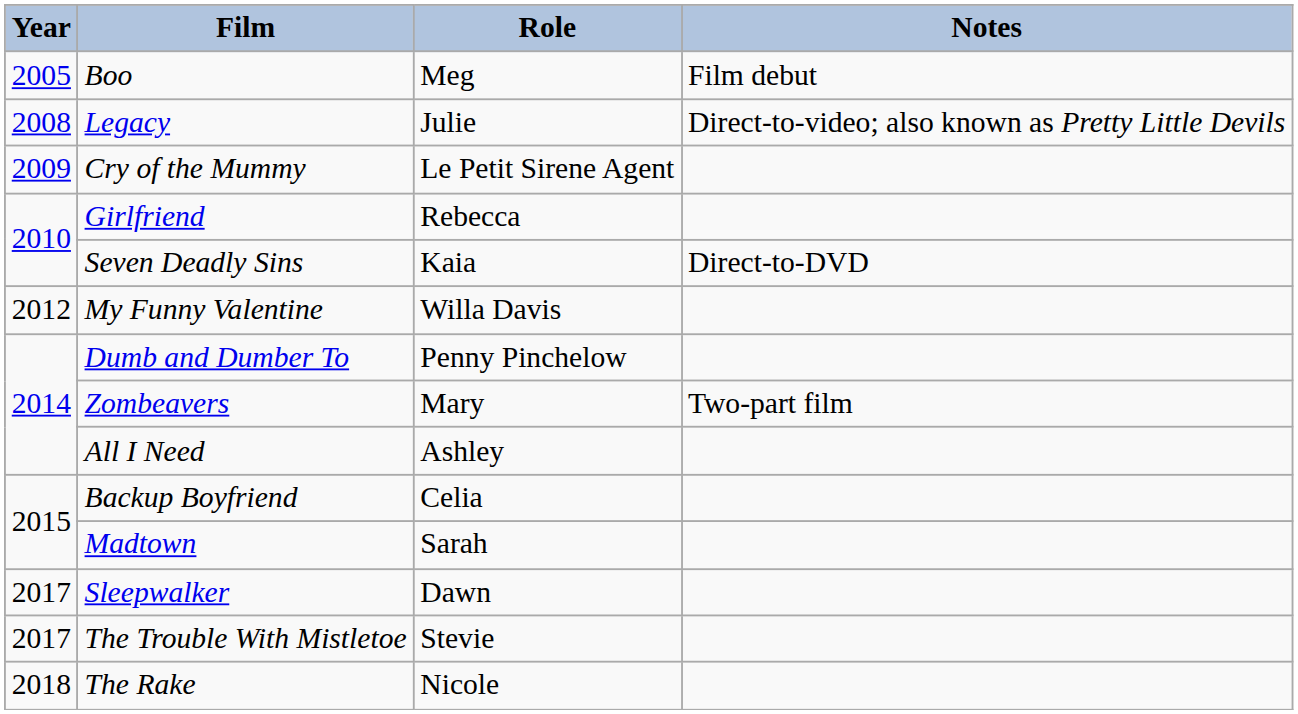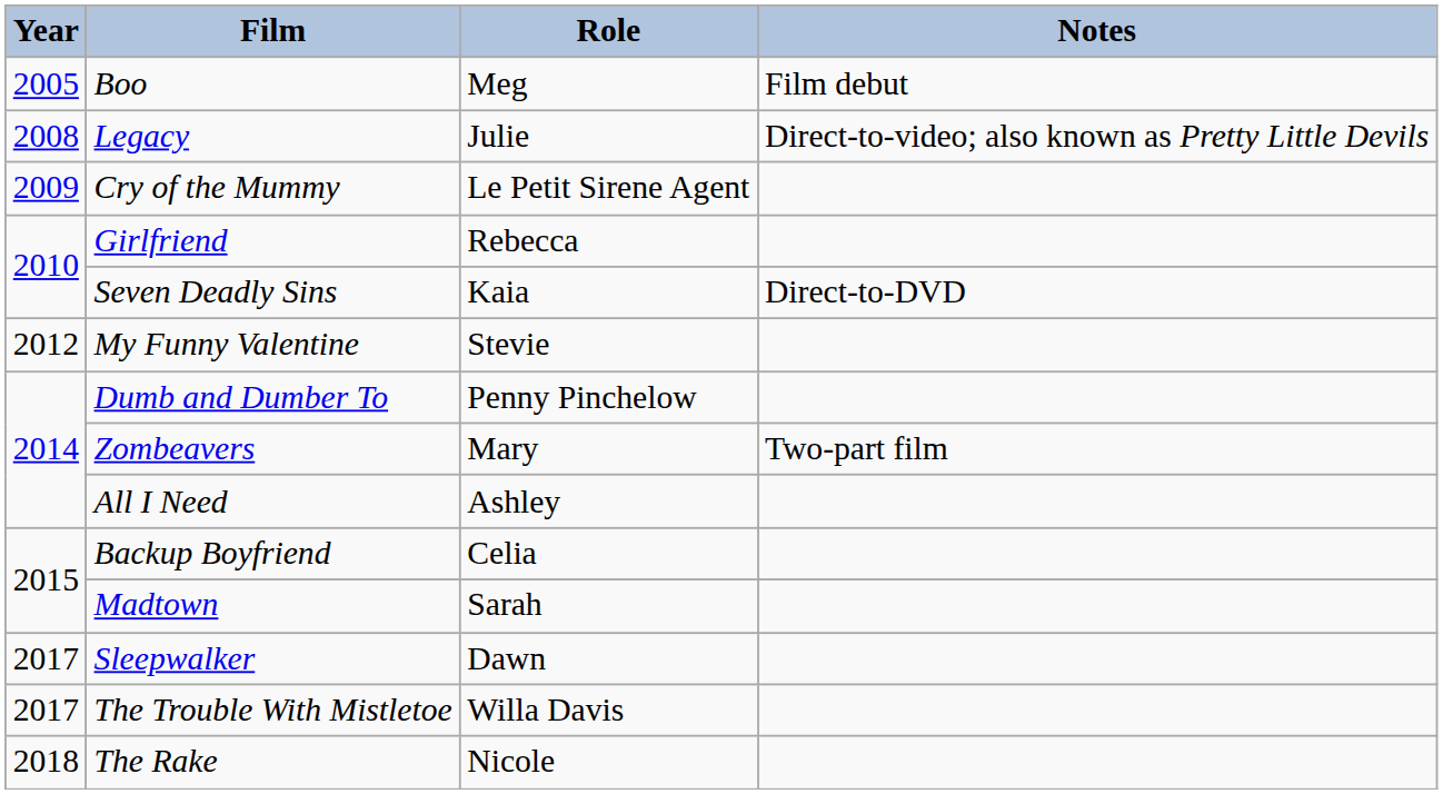 <table class="wikitable">
 <tr style="text-align:center;">
 <th style="background:#B0C4DE;">Year</th>
 <th style="background:#B0C4DE;">Film</th>
 <th style="background:#B0C4DE;">Role</th>
 <th style="background:#B0C4DE;">Notes</th>
 </tr>
 <tr>
 <td><a href='#'>2005</a></td>
 <td><em>Boo</em></td>
 <td>Meg</td>
 <td>Film debut</td>
 </tr>
 <tr>
 <td><a href='#'>2008</a></td>
 <td><em><a href='#'>Legacy</a></em></td>
 <td>Julie</td>
 <td>Direct-to-video; also known as <em>Pretty Little Devils</em></td>
 </tr>
 <tr>
 <td><a href='#'>2009</a></td>
 <td><em>Cry of the Mummy</em></td>
 <td>Le Petit Sirene Agent</td>
 <td></td>
 </tr>
 <tr>
 <td rowspan=2><a href='#'>2010</a></td>
 <td><em><a href='#'>Girlfriend</a></em></td>
 <td>Rebecca</td>
 <td></td>
 </tr>
 <tr>
 <td><em>Seven Deadly Sins</em></td>
 <td>Kaia</td>
 <td>Direct-to-DVD</td>
 </tr>
 <tr>
 <td>2012</td>
 <td><em>My Funny Valentine</em></td>
-<td>Willa Davis</td>
+<td>Stevie</td>
 <td></td>
 </tr>
 <tr>
 <td rowspan=3><a href='#'>2014</a></td>
 <td><em><a href='#'>Dumb and Dumber To</a></em></td>
 <td>Penny Pinchelow</td>
 <td></td>
 </tr>
 <tr>
 <td><em><a href='#'>Zombeavers</a></em></td>
 <td>Mary</td>
 <td>Two-part film</td>
 </tr>
 <tr>
 <td><em>All I Need</em></td>
 <td>Ashley</td>
 <td></td>
 </tr>
 <tr>
 <td rowspan="2">2015</td>
 <td><em>Backup Boyfriend</em></td>
 <td>Celia</td>
 <td></td>
 </tr>
 <tr>
 <td><em><a href='#'>Madtown</a></em></td>
 <td>Sarah</td>
 <td></td>
 </tr>
 <tr>
 <td>2017</td>
 <td><em><a href='#'>Sleepwalker</a></em></td>
 <td>Dawn</td>
 <td></td>
 </tr>
 <tr>
 <td>2017</td>
 <td><em>The Trouble With Mistletoe</em></td>
-<td>Stevie</td>
+<td>Willa Davis</td>
 <td></td>
 </tr>
 <tr>
 <td>2018</td>
 <td><em>The Rake</em></td>
 <td>Nicole</td>
 <td></td>
 </tr>
 </table>
